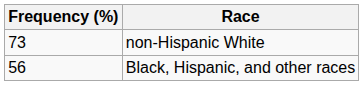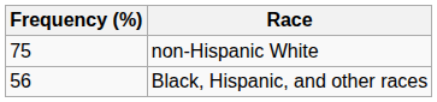 <table class="wikitable">
 <tr>
 <th>Frequency (%)</th>
 <th>Race</th>
 </tr>
 <tr>
-<td>73</td>
+<td>75</td>
 <td>non-Hispanic White</td>
 </tr>
 <tr>
 <td>56</td>
 <td>Black, Hispanic, and other races</td>
 </tr>
 </table>
